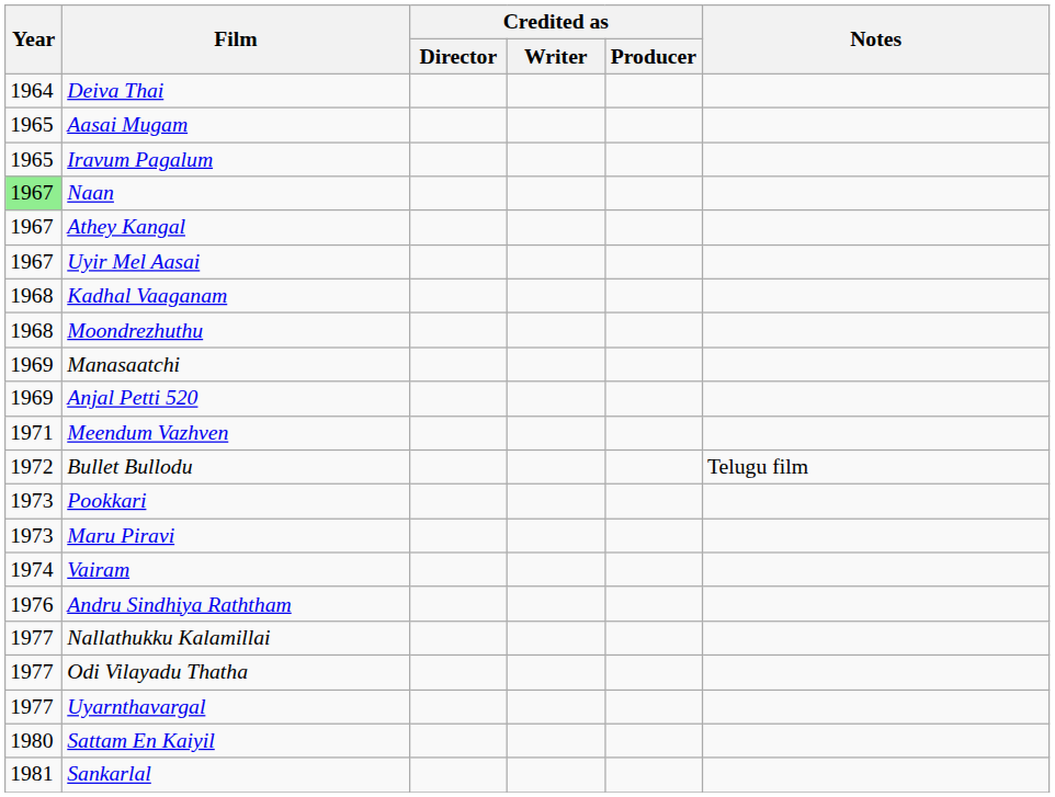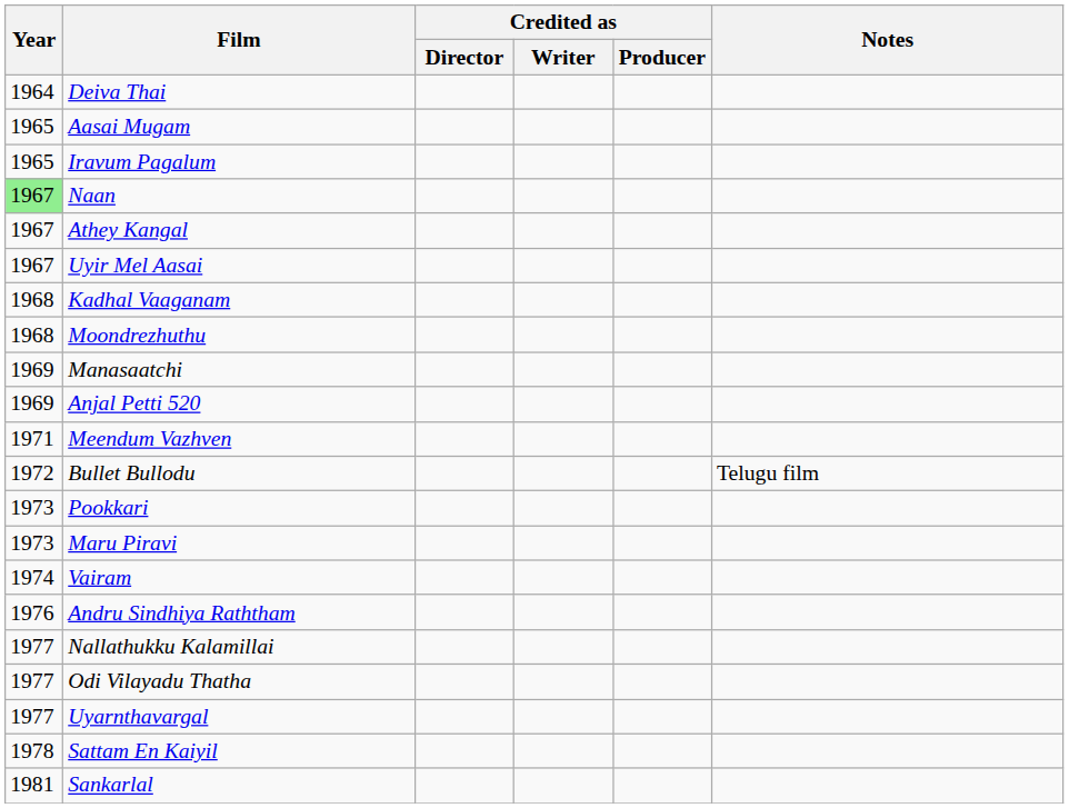 <table class="wikitable sortable">
 <tr>
 <th rowspan="2" style="width:35px;">Year</th>
 <th rowspan="2" style="width:250px;">Film</th>
 <th colspan="3" style="width:195px;">Credited as</th>
 <th rowspan="2"  style="text-align:center; width:250px;" class="unsortable">Notes</th>
 </tr>
 <tr>
 <th style="width:65px;">Director</th>
 <th width=65>Writer</th>
 <th width=65>Producer</th>
 </tr>
 <tr>
 <td>1964</td>
 <td><em><a href='#'>Deiva Thai</a></em></td>
 <td style="text-align:center;"></td>
 <td style="text-align:center;"></td>
 <td style="text-align:center;"></td>
 <td></td>
 </tr>
 <tr>
 <td>1965</td>
 <td><em><a href='#'>Aasai Mugam</a></em></td>
 <td style="text-align:center;"></td>
 <td style="text-align:center;"></td>
 <td style="text-align:center;"></td>
 <td></td>
 </tr>
 <tr>
 <td>1965</td>
 <td><em><a href='#'>Iravum Pagalum</a></em></td>
 <td style="text-align:center;"></td>
 <td style="text-align:center;"></td>
 <td style="text-align:center;"></td>
 <td></td>
 </tr>
 <tr>
 <td style="background: lightgreen;">1967</td>
 <td><em><a href='#'>Naan</a></em></td>
 <td style="text-align:center;"></td>
 <td style="text-align:center;"></td>
 <td style="text-align:center;"></td>
 <td></td>
 </tr>
 <tr>
 <td>1967</td>
 <td><em><a href='#'>Athey Kangal</a></em></td>
 <td style="text-align:center;"></td>
 <td style="text-align:center;"></td>
 <td style="text-align:center;"></td>
 <td></td>
 </tr>
 <tr>
 <td>1967</td>
 <td><em><a href='#'>Uyir Mel Aasai</a></em></td>
 <td style="text-align:center;"></td>
 <td style="text-align:center;"></td>
 <td style="text-align:center;"></td>
 <td></td>
 </tr>
 <tr>
 <td>1968</td>
 <td><em><a href='#'>Kadhal Vaaganam</a></em></td>
 <td style="text-align:center;"></td>
 <td style="text-align:center;"></td>
 <td style="text-align:center;"></td>
 <td></td>
 </tr>
 <tr>
 <td>1968</td>
 <td><em><a href='#'>Moondrezhuthu</a></em></td>
 <td style="text-align:center;"></td>
 <td style="text-align:center;"></td>
 <td style="text-align:center;"></td>
 <td></td>
 </tr>
 <tr>
 <td>1969</td>
 <td><em>Manasaatchi</em></td>
 <td style="text-align:center;"></td>
 <td style="text-align:center;"></td>
 <td style="text-align:center;"></td>
 <td></td>
 </tr>
 <tr>
 <td>1969</td>
 <td><em><a href='#'>Anjal Petti 520</a></em></td>
 <td style="text-align:center;"></td>
 <td style="text-align:center;"></td>
 <td style="text-align:center;"></td>
 <td></td>
 </tr>
 <tr>
 <td>1971</td>
 <td><em><a href='#'>Meendum Vazhven</a></em></td>
 <td style="text-align:center;"></td>
 <td style="text-align:center;"></td>
 <td style="text-align:center;"></td>
 <td></td>
 </tr>
 <tr>
 <td>1972</td>
 <td><em>Bullet Bullodu</em></td>
 <td style="text-align:center;"></td>
 <td style="text-align:center;"></td>
 <td style="text-align:center;"></td>
 <td>Telugu film</td>
 </tr>
 <tr>
 <td>1973</td>
 <td><em><a href='#'>Pookkari</a></em></td>
 <td style="text-align:center;"></td>
 <td style="text-align:center;"></td>
 <td style="text-align:center;"></td>
 <td></td>
 </tr>
 <tr>
 <td>1973</td>
 <td><em><a href='#'>Maru Piravi</a></em></td>
 <td style="text-align:center;"></td>
 <td style="text-align:center;"></td>
 <td style="text-align:center;"></td>
 <td></td>
 </tr>
 <tr>
 <td>1974</td>
 <td><em><a href='#'>Vairam</a></em></td>
 <td style="text-align:center;"></td>
 <td style="text-align:center;"></td>
 <td style="text-align:center;"></td>
 <td></td>
 </tr>
 <tr>
 <td>1976</td>
 <td><em><a href='#'>Andru Sindhiya Raththam</a></em></td>
 <td style="text-align:center;"></td>
 <td style="text-align:center;"></td>
 <td style="text-align:center;"></td>
 <td></td>
 </tr>
 <tr>
 <td>1977</td>
 <td><em>Nallathukku Kalamillai</em></td>
 <td style="text-align:center;"></td>
 <td style="text-align:center;"></td>
 <td style="text-align:center;"></td>
 <td></td>
 </tr>
 <tr>
 <td>1977</td>
 <td><em>Odi Vilayadu Thatha</em></td>
 <td style="text-align:center;"></td>
 <td style="text-align:center;"></td>
 <td style="text-align:center;"></td>
 <td></td>
 </tr>
 <tr>
 <td>1977</td>
 <td><em><a href='#'>Uyarnthavargal</a></em></td>
 <td style="text-align:center;"></td>
 <td style="text-align:center;"></td>
 <td style="text-align:center;"></td>
 <td></td>
 </tr>
 <tr>
-<td>1980</td>
+<td>1978</td>
 <td><em><a href='#'>Sattam En Kaiyil</a></em></td>
 <td style="text-align:center;"></td>
 <td style="text-align:center;"></td>
 <td style="text-align:center;"></td>
 <td></td>
 </tr>
 <tr>
 <td>1981</td>
 <td><em><a href='#'>Sankarlal</a></em></td>
 <td style="text-align:center;"></td>
 <td style="text-align:center;"></td>
 <td style="text-align:center;"></td>
 <td></td>
 </tr>
 </table>
